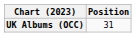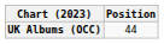 <table class="wikitable plainrowheaders" style="text-align:center">
 <tr>
 <th scope="col">Chart (2023)</th>
 <th scope="col">Position</th>
 </tr>
 <tr>
 <th scope="row">UK Albums (OCC)</th>
-<td>31</td>
+<td>44</td>
 </tr>
 </table>
